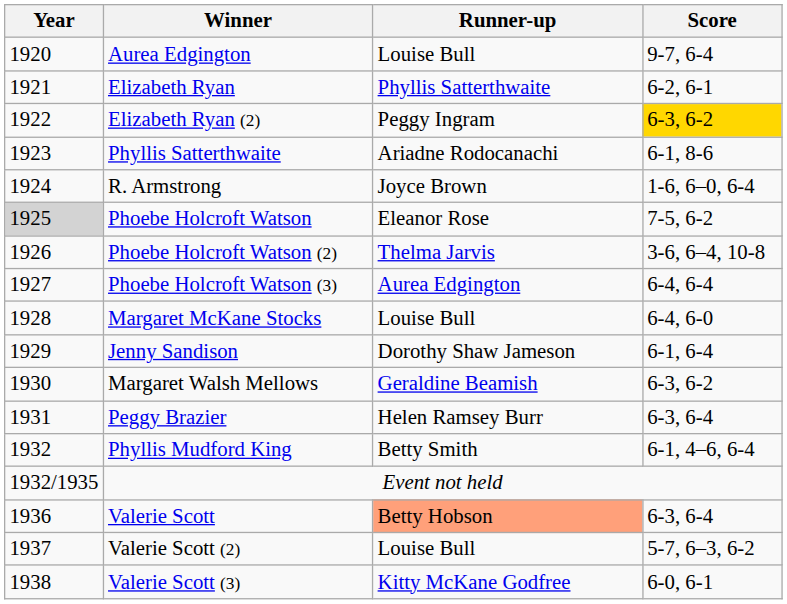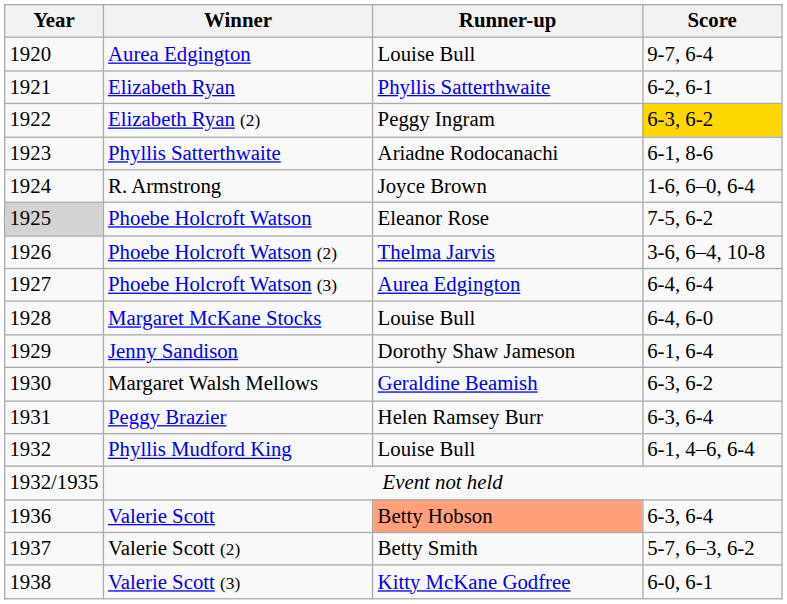 <table class="wikitable" style="font-size:100%;">
 <tr>
 <th style="width:60px;">Year</th>
 <th style="width:200px;">Winner</th>
 <th style="width:200px;">Runner-up</th>
 <th style="width:100px;">Score</th>
 </tr>
 <tr>
 <td>1920</td>
 <td> <a href='#'>Aurea Edgington</a></td>
 <td>  Louise Bull</td>
 <td>9-7, 6-4</td>
 </tr>
 <tr>
 <td>1921</td>
 <td> <a href='#'>Elizabeth Ryan</a></td>
 <td>  <a href='#'>Phyllis Satterthwaite</a></td>
 <td>6-2, 6-1</td>
 </tr>
 <tr>
 <td>1922</td>
 <td> <a href='#'>Elizabeth Ryan</a> <small>(2)</small></td>
 <td>  Peggy Ingram</td>
 <td style="background: gold;">6-3, 6-2</td>
 </tr>
 <tr>
 <td>1923</td>
 <td>  <a href='#'>Phyllis Satterthwaite</a></td>
 <td>  Ariadne Rodocanachi</td>
 <td>6-1, 8-6</td>
 </tr>
 <tr>
 <td>1924</td>
 <td> R. Armstrong</td>
 <td>  Joyce Brown</td>
 <td>1-6, 6–0, 6-4</td>
 </tr>
 <tr>
 <td style="background: lightgrey;">1925</td>
 <td> <a href='#'>Phoebe Holcroft Watson</a></td>
 <td>  Eleanor Rose</td>
 <td>7-5, 6-2</td>
 </tr>
 <tr>
 <td>1926</td>
 <td> <a href='#'>Phoebe Holcroft Watson</a> <small>(2)</small></td>
 <td>  <a href='#'>Thelma Jarvis</a></td>
 <td>3-6, 6–4, 10-8</td>
 </tr>
 <tr>
 <td>1927</td>
 <td> <a href='#'>Phoebe Holcroft Watson</a> <small>(3)</small></td>
 <td>  <a href='#'>Aurea Edgington</a></td>
 <td>6-4, 6-4</td>
 </tr>
 <tr>
 <td>1928</td>
 <td> <a href='#'>Margaret McKane Stocks</a></td>
 <td>  Louise Bull</td>
 <td>6-4, 6-0</td>
 </tr>
 <tr>
 <td>1929</td>
 <td> <a href='#'>Jenny Sandison</a></td>
 <td>  Dorothy Shaw Jameson</td>
 <td>6-1, 6-4</td>
 </tr>
 <tr>
 <td>1930</td>
 <td>  Margaret Walsh Mellows</td>
 <td>  <a href='#'>Geraldine Beamish</a></td>
 <td>6-3, 6-2</td>
 </tr>
 <tr>
 <td>1931</td>
 <td>  <a href='#'>Peggy Brazier</a></td>
 <td> Helen Ramsey Burr</td>
 <td>6-3, 6-4</td>
 </tr>
 <tr>
 <td>1932</td>
 <td>  <a href='#'>Phyllis Mudford King</a></td>
-<td>  Betty Smith</td>
+<td>  Louise Bull</td>
 <td>6-1, 4–6, 6-4</td>
 </tr>
 <tr>
 <td>1932/1935</td>
 <td colspan=4 align=center><em>Event not held</em></td>
 </tr>
 <tr>
 <td>1936</td>
 <td>  <a href='#'>Valerie Scott</a></td>
 <td style="background: lightsalmon;">  Betty Hobson</td>
 <td>6-3, 6-4</td>
 </tr>
 <tr>
 <td>1937</td>
 <td>  Valerie Scott <small>(2)</small></td>
-<td>  Louise Bull</td>
+<td>  Betty Smith</td>
 <td>5-7, 6–3, 6-2</td>
 </tr>
 <tr>
 <td>1938</td>
 <td>  <a href='#'>Valerie Scott</a> <small>(3)</small></td>
 <td>  <a href='#'>Kitty McKane Godfree</a></td>
 <td>6-0, 6-1</td>
 </tr>
 </table>
